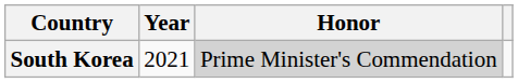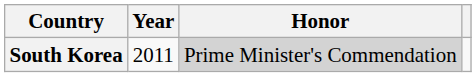 <table class="wikitable plainrowheaders sortable" style="margin-right: 0;">
 <tr>
 <th scope="col">Country</th>
 <th scope="col">Year</th>
 <th scope="col">Honor</th>
 <th scope="col" class="unsortable"></th>
 </tr>
 <tr>
 <th scope="row">South Korea</th>
-<td style="text-align:center">2021</td>
+<td style="text-align:center">2011</td>
 <td style="background: lightgrey;">Prime Minister's Commendation</td>
 <td style="text-align:center"></td>
 </tr>
 </table>
